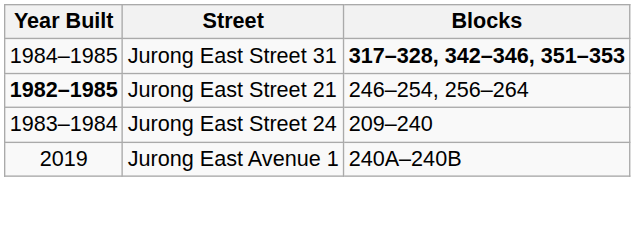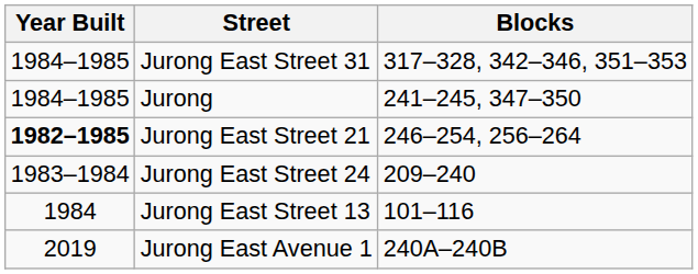 <table class="wikitable">
 <tr>
 <th>Year Built</th>
 <th>Street</th>
 <th>Blocks</th>
 </tr>
 <tr>
 <td style="text-align: center">1984–1985</td>
 <td>Jurong East Street 31</td>
-<td><strong>317–328, 342–346, 351–353</strong></td>
+<td>317–328, 342–346, 351–353</td>
+</tr>
+<tr>
+<td style="text-align: center">1984–1985</td>
+<td>Jurong</td>
+<td>241–245, 347–350</td>
 </tr>
 <tr>
 <td style="text-align: center"><strong>1982–1985</strong></td>
 <td>Jurong East Street 21</td>
 <td>246–254, 256–264</td>
 </tr>
 <tr>
 <td style="text-align: center">1983–1984</td>
 <td>Jurong East Street 24</td>
 <td>209–240</td>
 </tr>
 <tr>
+<td style="text-align: center">1984</td>
+<td>Jurong East Street 13</td>
+<td>101–116</td>
+</tr>
+<tr>
 <td style="text-align: center">2019</td>
 <td>Jurong East Avenue 1</td>
 <td>240A–240B</td>
 </tr>
 </table>
